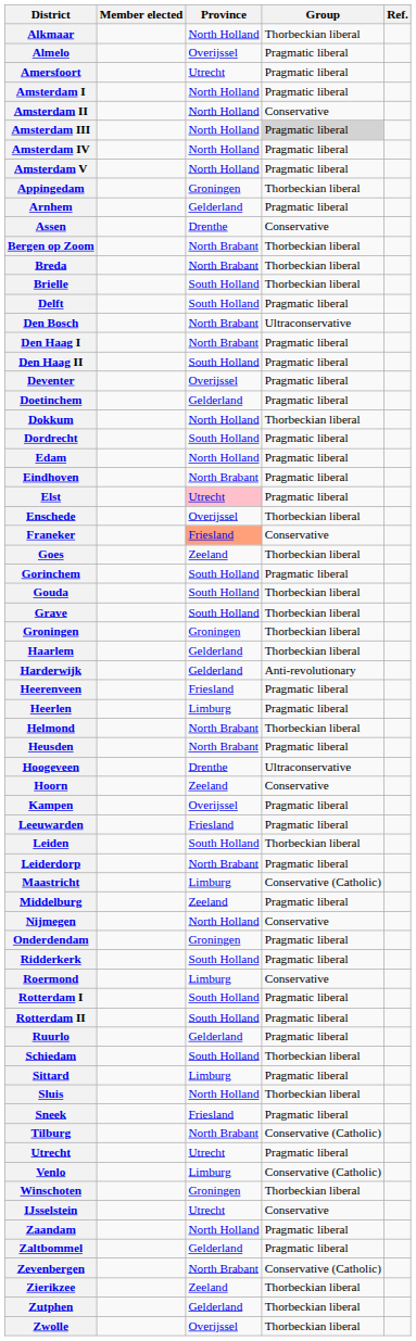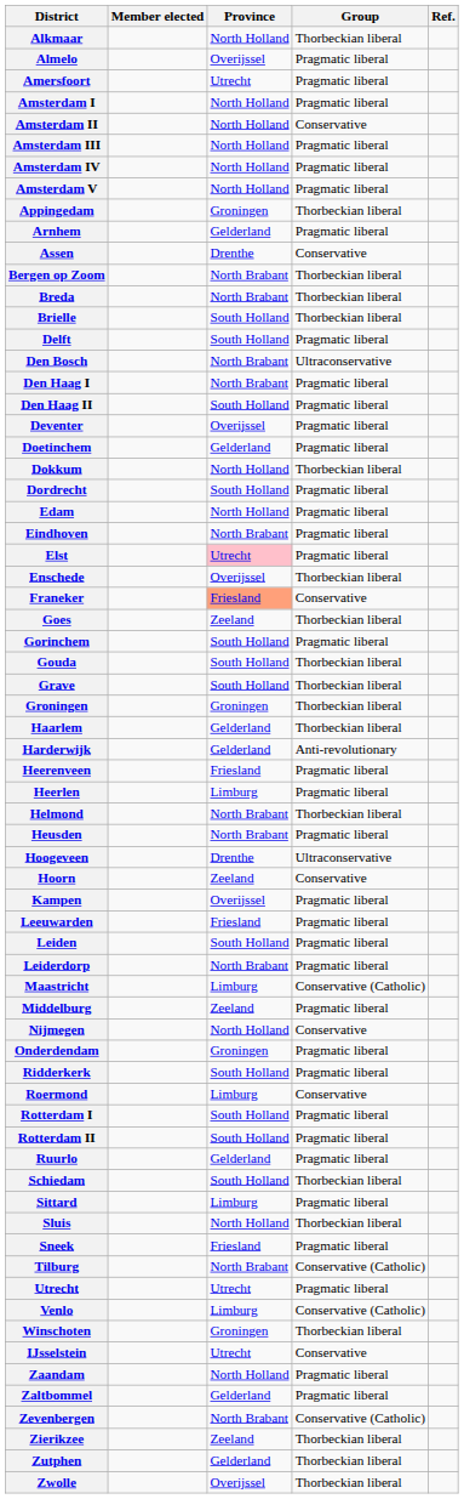 <table class="wikitable sortable">
 <tr>
 <th>District</th>
 <th>Member elected</th>
 <th>Province</th>
 <th>Group</th>
 <th class="unsortable">Ref.</th>
 </tr>
 <tr>
 <th><a href='#'>Alkmaar</a></th>
 <td></td>
 <td><a href='#'>North Holland</a></td>
 <td>Thorbeckian liberal</td>
 <td></td>
 </tr>
 <tr>
 <th><a href='#'>Almelo</a></th>
 <td></td>
 <td><a href='#'>Overijssel</a></td>
 <td>Pragmatic liberal</td>
 <td></td>
 </tr>
 <tr>
 <th><a href='#'>Amersfoort</a></th>
 <td></td>
 <td><a href='#'>Utrecht</a></td>
 <td>Pragmatic liberal</td>
 <td></td>
 </tr>
 <tr>
 <th><a href='#'>Amsterdam</a> I</th>
 <td></td>
 <td><a href='#'>North Holland</a></td>
 <td>Pragmatic liberal</td>
 <td></td>
 </tr>
 <tr>
 <th><a href='#'>Amsterdam</a> II</th>
 <td></td>
 <td><a href='#'>North Holland</a></td>
 <td>Conservative</td>
 <td></td>
 </tr>
 <tr>
 <th><a href='#'>Amsterdam</a> III</th>
 <td></td>
 <td><a href='#'>North Holland</a></td>
-<td style="background: lightgrey;">Pragmatic liberal</td>
+<td>Pragmatic liberal</td>
 <td></td>
 </tr>
 <tr>
 <th><a href='#'>Amsterdam</a> IV</th>
 <td></td>
 <td><a href='#'>North Holland</a></td>
 <td>Pragmatic liberal</td>
 <td></td>
 </tr>
 <tr>
 <th><a href='#'>Amsterdam</a> V</th>
 <td></td>
 <td><a href='#'>North Holland</a></td>
 <td>Pragmatic liberal</td>
 <td></td>
 </tr>
 <tr>
 <th><a href='#'>Appingedam</a></th>
 <td></td>
 <td><a href='#'>Groningen</a></td>
 <td>Thorbeckian liberal</td>
 <td></td>
 </tr>
 <tr>
 <th><a href='#'>Arnhem</a></th>
 <td></td>
 <td><a href='#'>Gelderland</a></td>
 <td>Pragmatic liberal</td>
 <td></td>
 </tr>
 <tr>
 <th><a href='#'>Assen</a></th>
 <td></td>
 <td><a href='#'>Drenthe</a></td>
 <td>Conservative</td>
 <td></td>
 </tr>
 <tr>
 <th><a href='#'>Bergen op Zoom</a></th>
 <td></td>
 <td><a href='#'>North Brabant</a></td>
 <td>Thorbeckian liberal</td>
 <td></td>
 </tr>
 <tr>
 <th><a href='#'>Breda</a></th>
 <td></td>
 <td><a href='#'>North Brabant</a></td>
 <td>Thorbeckian liberal</td>
 <td></td>
 </tr>
 <tr>
 <th><a href='#'>Brielle</a></th>
 <td></td>
 <td><a href='#'>South Holland</a></td>
 <td>Thorbeckian liberal</td>
 <td></td>
 </tr>
 <tr>
 <th><a href='#'>Delft</a></th>
 <td></td>
 <td><a href='#'>South Holland</a></td>
 <td>Pragmatic liberal</td>
 <td></td>
 </tr>
 <tr>
 <th><a href='#'>Den Bosch</a></th>
 <td></td>
 <td><a href='#'>North Brabant</a></td>
 <td>Ultraconservative</td>
 <td></td>
 </tr>
 <tr>
 <th><a href='#'>Den Haag</a> I</th>
 <td></td>
 <td><a href='#'>North Brabant</a></td>
 <td>Pragmatic liberal</td>
 <td></td>
 </tr>
 <tr>
 <th><a href='#'>Den Haag</a> II</th>
 <td></td>
 <td><a href='#'>South Holland</a></td>
 <td>Pragmatic liberal</td>
 <td></td>
 </tr>
 <tr>
 <th><a href='#'>Deventer</a></th>
 <td></td>
 <td><a href='#'>Overijssel</a></td>
 <td>Pragmatic liberal</td>
 <td></td>
 </tr>
 <tr>
 <th><a href='#'>Doetinchem</a></th>
 <td></td>
 <td><a href='#'>Gelderland</a></td>
 <td>Pragmatic liberal</td>
 <td></td>
 </tr>
 <tr>
 <th><a href='#'>Dokkum</a></th>
 <td></td>
 <td><a href='#'>North Holland</a></td>
 <td>Thorbeckian liberal</td>
 <td></td>
 </tr>
 <tr>
 <th><a href='#'>Dordrecht</a></th>
 <td></td>
 <td><a href='#'>South Holland</a></td>
 <td>Pragmatic liberal</td>
 <td></td>
 </tr>
 <tr>
 <th><a href='#'>Edam</a></th>
 <td></td>
 <td><a href='#'>North Holland</a></td>
 <td>Pragmatic liberal</td>
 <td></td>
 </tr>
 <tr>
 <th><a href='#'>Eindhoven</a></th>
 <td></td>
 <td><a href='#'>North Brabant</a></td>
 <td>Pragmatic liberal</td>
 <td></td>
 </tr>
 <tr>
 <th><a href='#'>Elst</a></th>
 <td></td>
 <td style="background: pink;"><a href='#'>Utrecht</a></td>
 <td>Pragmatic liberal</td>
 <td></td>
 </tr>
 <tr>
 <th><a href='#'>Enschede</a></th>
 <td></td>
 <td><a href='#'>Overijssel</a></td>
 <td>Thorbeckian liberal</td>
 <td></td>
 </tr>
 <tr>
 <th><a href='#'>Franeker</a></th>
 <td></td>
 <td style="background: lightsalmon;"><a href='#'>Friesland</a></td>
 <td>Conservative</td>
 <td></td>
 </tr>
 <tr>
 <th><a href='#'>Goes</a></th>
 <td></td>
 <td><a href='#'>Zeeland</a></td>
 <td>Thorbeckian liberal</td>
 <td></td>
 </tr>
 <tr>
 <th><a href='#'>Gorinchem</a></th>
 <td></td>
 <td><a href='#'>South Holland</a></td>
 <td>Pragmatic liberal</td>
 <td></td>
 </tr>
 <tr>
 <th><a href='#'>Gouda</a></th>
 <td></td>
 <td><a href='#'>South Holland</a></td>
 <td>Thorbeckian liberal</td>
 <td></td>
 </tr>
 <tr>
 <th><a href='#'>Grave</a></th>
 <td></td>
 <td><a href='#'>South Holland</a></td>
 <td>Thorbeckian liberal</td>
 <td></td>
 </tr>
 <tr>
 <th><a href='#'>Groningen</a></th>
 <td></td>
 <td><a href='#'>Groningen</a></td>
 <td>Thorbeckian liberal</td>
 <td></td>
 </tr>
 <tr>
 <th><a href='#'>Haarlem</a></th>
 <td></td>
 <td><a href='#'>Gelderland</a></td>
 <td>Thorbeckian liberal</td>
 <td></td>
 </tr>
 <tr>
 <th><a href='#'>Harderwijk</a></th>
 <td></td>
 <td><a href='#'>Gelderland</a></td>
 <td>Anti-revolutionary</td>
 <td></td>
 </tr>
 <tr>
 <th><a href='#'>Heerenveen</a></th>
 <td></td>
 <td><a href='#'>Friesland</a></td>
 <td>Pragmatic liberal</td>
 <td></td>
 </tr>
 <tr>
 <th><a href='#'>Heerlen</a></th>
 <td></td>
 <td><a href='#'>Limburg</a></td>
 <td>Pragmatic liberal</td>
 <td></td>
 </tr>
 <tr>
 <th><a href='#'>Helmond</a></th>
 <td></td>
 <td><a href='#'>North Brabant</a></td>
 <td>Thorbeckian liberal</td>
 <td></td>
 </tr>
 <tr>
 <th><a href='#'>Heusden</a></th>
 <td></td>
 <td><a href='#'>North Brabant</a></td>
 <td>Pragmatic liberal</td>
 <td></td>
 </tr>
 <tr>
 <th><a href='#'>Hoogeveen</a></th>
 <td></td>
 <td><a href='#'>Drenthe</a></td>
 <td>Ultraconservative</td>
 <td></td>
 </tr>
 <tr>
 <th><a href='#'>Hoorn</a></th>
 <td></td>
 <td><a href='#'>Zeeland</a></td>
 <td>Conservative</td>
 <td></td>
 </tr>
 <tr>
 <th><a href='#'>Kampen</a></th>
 <td></td>
 <td><a href='#'>Overijssel</a></td>
 <td>Pragmatic liberal</td>
 <td></td>
 </tr>
 <tr>
 <th><a href='#'>Leeuwarden</a></th>
 <td></td>
 <td><a href='#'>Friesland</a></td>
 <td>Pragmatic liberal</td>
 <td></td>
 </tr>
 <tr>
 <th><a href='#'>Leiden</a></th>
 <td></td>
 <td><a href='#'>South Holland</a></td>
-<td>Thorbeckian liberal</td>
+<td>Pragmatic liberal</td>
 <td></td>
 </tr>
 <tr>
 <th><a href='#'>Leiderdorp</a></th>
 <td></td>
 <td><a href='#'>North Brabant</a></td>
 <td>Pragmatic liberal</td>
 <td></td>
 </tr>
 <tr>
 <th><a href='#'>Maastricht</a></th>
 <td></td>
 <td><a href='#'>Limburg</a></td>
 <td>Conservative (Catholic)</td>
 <td></td>
 </tr>
 <tr>
 <th><a href='#'>Middelburg</a></th>
 <td></td>
 <td><a href='#'>Zeeland</a></td>
 <td>Pragmatic liberal</td>
 <td></td>
 </tr>
 <tr>
 <th><a href='#'>Nijmegen</a></th>
 <td></td>
 <td><a href='#'>North Holland</a></td>
 <td>Conservative</td>
 <td></td>
 </tr>
 <tr>
 <th><a href='#'>Onderdendam</a></th>
 <td></td>
 <td><a href='#'>Groningen</a></td>
 <td>Pragmatic liberal</td>
 <td></td>
 </tr>
 <tr>
 <th><a href='#'>Ridderkerk</a></th>
 <td></td>
 <td><a href='#'>South Holland</a></td>
 <td>Pragmatic liberal</td>
 <td></td>
 </tr>
 <tr>
 <th><a href='#'>Roermond</a></th>
 <td></td>
 <td><a href='#'>Limburg</a></td>
 <td>Conservative</td>
 <td></td>
 </tr>
 <tr>
 <th><a href='#'>Rotterdam</a> I</th>
 <td></td>
 <td><a href='#'>South Holland</a></td>
 <td>Pragmatic liberal</td>
 <td></td>
 </tr>
 <tr>
 <th><a href='#'>Rotterdam</a> II</th>
 <td></td>
 <td><a href='#'>South Holland</a></td>
 <td>Pragmatic liberal</td>
 <td></td>
 </tr>
 <tr>
 <th><a href='#'>Ruurlo</a></th>
 <td></td>
 <td><a href='#'>Gelderland</a></td>
 <td>Pragmatic liberal</td>
 <td></td>
 </tr>
 <tr>
 <th><a href='#'>Schiedam</a></th>
 <td></td>
 <td><a href='#'>South Holland</a></td>
 <td>Thorbeckian liberal</td>
 <td></td>
 </tr>
 <tr>
 <th><a href='#'>Sittard</a></th>
 <td></td>
 <td><a href='#'>Limburg</a></td>
 <td>Pragmatic liberal</td>
 <td></td>
 </tr>
 <tr>
 <th><a href='#'>Sluis</a></th>
 <td></td>
 <td><a href='#'>North Holland</a></td>
 <td>Thorbeckian liberal</td>
 <td></td>
 </tr>
 <tr>
 <th><a href='#'>Sneek</a></th>
 <td></td>
 <td><a href='#'>Friesland</a></td>
 <td>Pragmatic liberal</td>
 <td></td>
 </tr>
 <tr>
 <th><a href='#'>Tilburg</a></th>
 <td></td>
 <td><a href='#'>North Brabant</a></td>
 <td>Conservative (Catholic)</td>
 <td></td>
 </tr>
 <tr>
 <th><a href='#'>Utrecht</a></th>
 <td></td>
 <td><a href='#'>Utrecht</a></td>
 <td>Pragmatic liberal</td>
 <td></td>
 </tr>
 <tr>
 <th><a href='#'>Venlo</a></th>
 <td></td>
 <td><a href='#'>Limburg</a></td>
 <td>Conservative (Catholic)</td>
 <td></td>
 </tr>
 <tr>
 <th><a href='#'>Winschoten</a></th>
 <td></td>
 <td><a href='#'>Groningen</a></td>
 <td>Thorbeckian liberal</td>
 <td></td>
 </tr>
 <tr>
 <th><a href='#'>IJsselstein</a></th>
 <td></td>
 <td><a href='#'>Utrecht</a></td>
 <td>Conservative</td>
 <td></td>
 </tr>
 <tr>
 <th><a href='#'>Zaandam</a></th>
 <td></td>
 <td><a href='#'>North Holland</a></td>
 <td>Pragmatic liberal</td>
 <td></td>
 </tr>
 <tr>
 <th><a href='#'>Zaltbommel</a></th>
 <td></td>
 <td><a href='#'>Gelderland</a></td>
 <td>Pragmatic liberal</td>
 <td></td>
 </tr>
 <tr>
 <th><a href='#'>Zevenbergen</a></th>
 <td></td>
 <td><a href='#'>North Brabant</a></td>
 <td>Conservative (Catholic)</td>
 <td></td>
 </tr>
 <tr>
 <th><a href='#'>Zierikzee</a></th>
 <td></td>
 <td><a href='#'>Zeeland</a></td>
 <td>Thorbeckian liberal</td>
 <td></td>
 </tr>
 <tr>
 <th><a href='#'>Zutphen</a></th>
 <td></td>
 <td><a href='#'>Gelderland</a></td>
 <td>Thorbeckian liberal</td>
 <td></td>
 </tr>
 <tr>
 <th><a href='#'>Zwolle</a></th>
 <td></td>
 <td><a href='#'>Overijssel</a></td>
 <td>Thorbeckian liberal</td>
 <td></td>
 </tr>
 </table>
